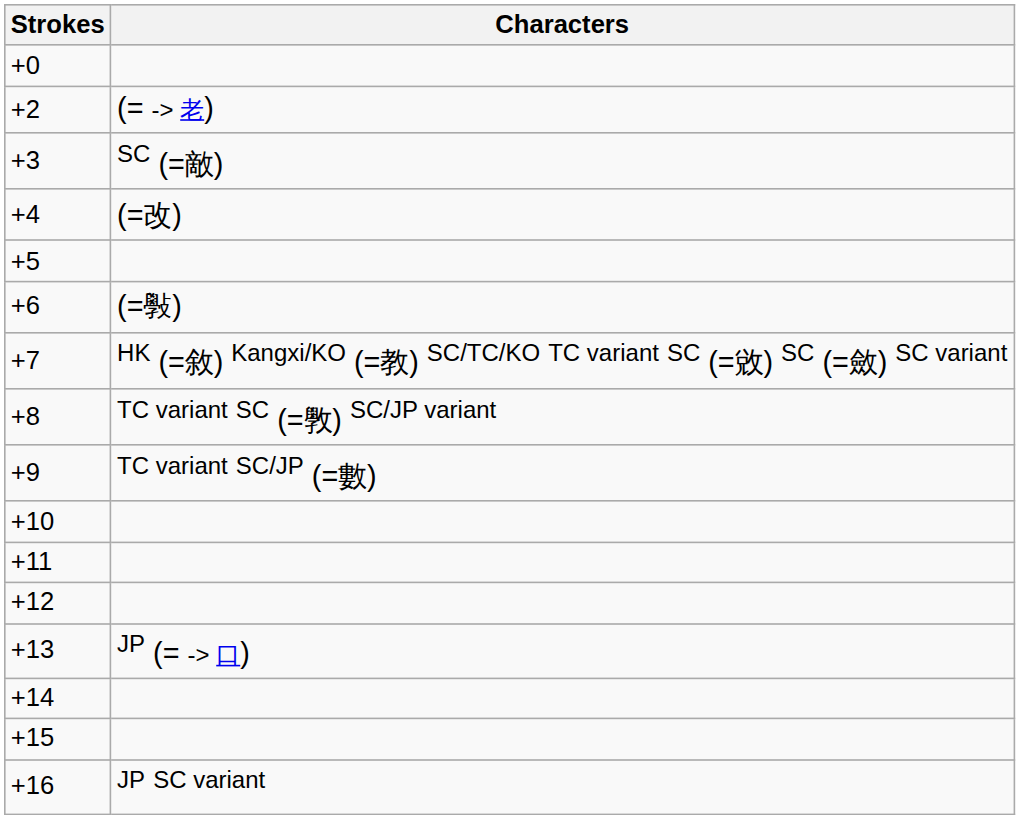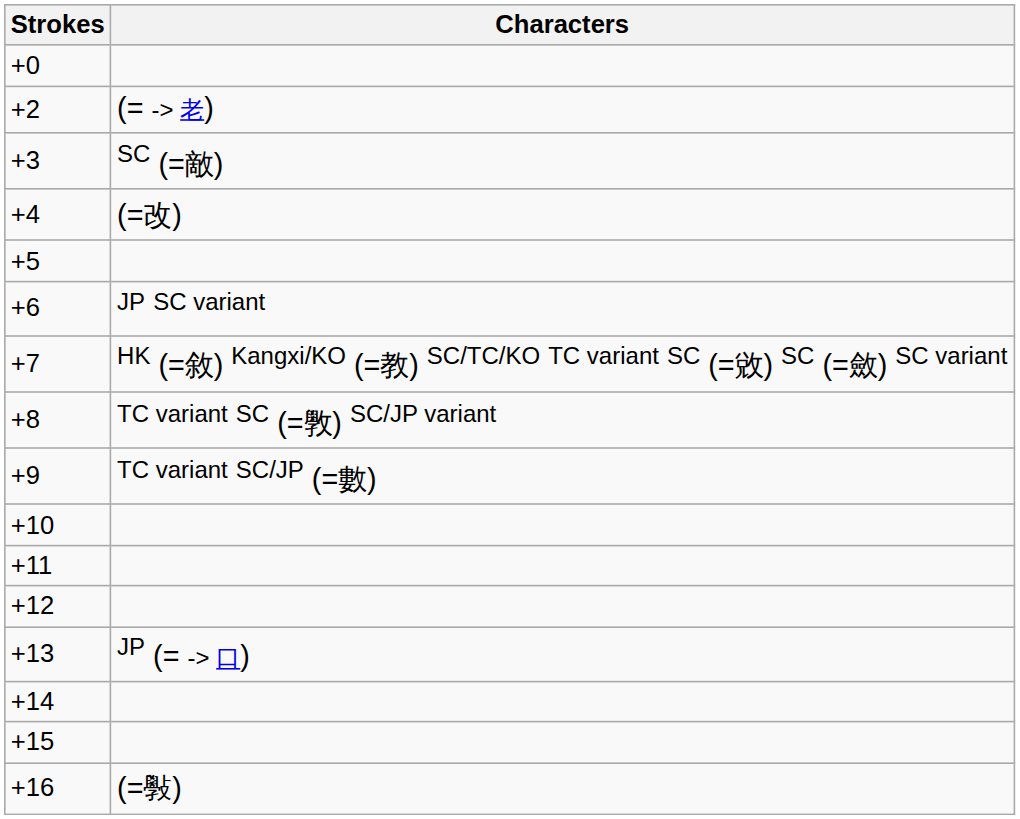 <table class="wikitable">
 <tr>
 <th>Strokes</th>
 <th>Characters</th>
 </tr>
 <tr --->
 <td>+0</td>
 <td style="font-size: large;"> </td>
 </tr>
 <tr --->
 <td>+2</td>
 <td style="font-size: large;">  (= <small>-> <a href='#'>老</a></small>)</td>
 </tr>
 <tr --->
 <td>+3</td>
 <td style="font-size: large;">  <sup>SC</sup> (=敵)</td>
 </tr>
 <tr --->
 <td>+4</td>
 <td style="font-size: large;">   (=改)  </td>
 </tr>
 <tr --->
 <td>+5</td>
 <td style="font-size: large;">      </td>
 </tr>
 <tr --->
 <td>+6</td>
-<td style="font-size: large;">  (=斅)</td>
+<td style="font-size: large;">      <sup>JP</sup> <sup>SC variant</sup></td>
 </tr>
 <tr --->
 <td>+7</td>
 <td style="font-size: large;"><sup>HK</sup> (=敘) <sup>Kangxi/KO</sup> (=教) <sup>SC/TC/KO</sup>       <sup>TC variant</sup>    <sup>SC</sup> (=敓) <sup>SC</sup> (=斂) <sup>SC variant</sup></td>
 </tr>
 <tr --->
 <td>+8</td>
 <td style="font-size: large;">      <sup>TC variant</sup>       <sup>SC</sup> (=斆)  <sup>SC/JP variant</sup></td>
 </tr>
 <tr --->
 <td>+9</td>
 <td style="font-size: large;"> <sup>TC variant</sup>    <sup>SC/JP</sup> (=數)</td>
 </tr>
 <tr --->
 <td>+10</td>
 <td style="font-size: large;">  </td>
 </tr>
 <tr --->
 <td>+11</td>
 <td style="font-size: large;">      </td>
 </tr>
 <tr --->
 <td>+12</td>
 <td style="font-size: large;">    </td>
 </tr>
 <tr --->
 <td>+13</td>
 <td style="font-size: large;"><sup>JP</sup> (= <small>-> <a href='#'>口</a></small>)   </td>
 </tr>
 <tr --->
 <td>+14</td>
 <td style="font-size: large;"></td>
 </tr>
 <tr --->
 <td>+15</td>
 <td style="font-size: large;"></td>
 </tr>
 <tr --->
 <td>+16</td>
-<td style="font-size: large;">      <sup>JP</sup> <sup>SC variant</sup></td>
+<td style="font-size: large;">  (=斅)</td>
 </tr>
 </table>
